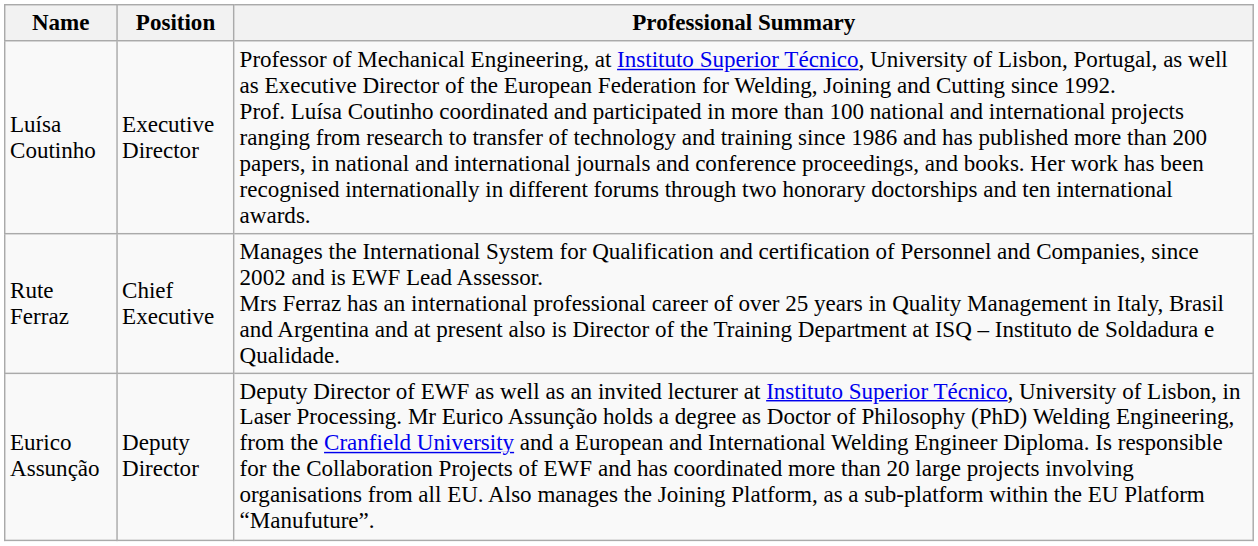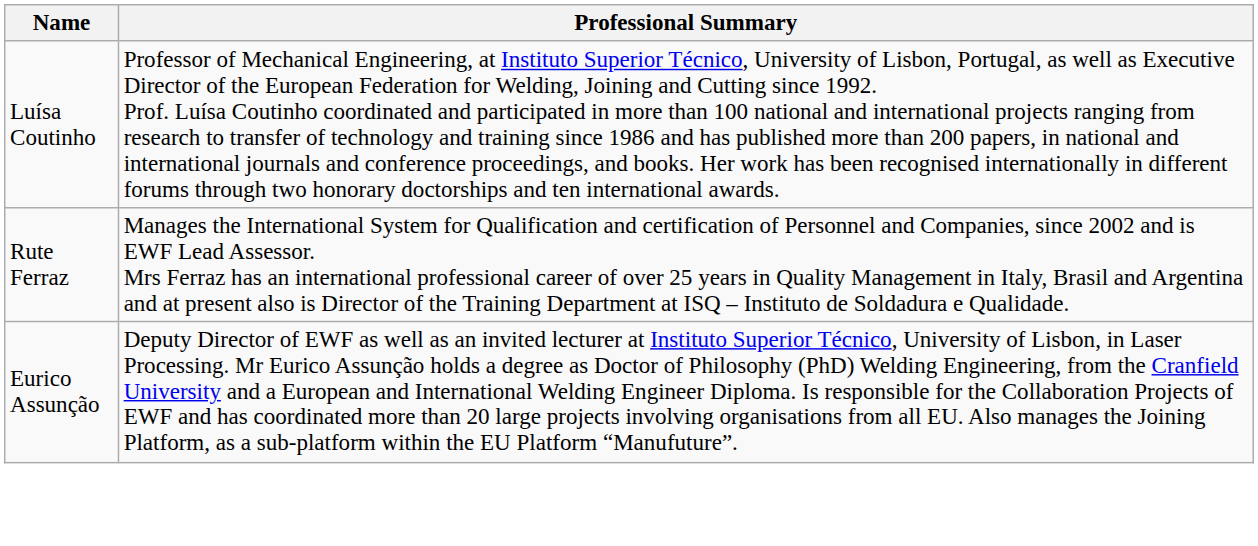 <table class="wikitable">
 <tr>
 <th>Name</th>
-<th>Position</th>
 <th>Professional Summary</th>
 </tr>
 <tr>
 <td>Luísa Coutinho</td>
-<td>Executive Director</td>
 <td>Professor of Mechanical Engineering, at <a href='#'>Instituto Superior Técnico</a>, University of Lisbon, Portugal, as well as Executive Director of the European Federation for Welding, Joining and Cutting since 1992.<br>Prof. Luísa Coutinho coordinated and participated in more than 100 national and international projects ranging from research to transfer of technology and training since 1986 and has published more than 200 papers, in national and international journals and conference proceedings, and books. Her work has been recognised internationally in different forums through two honorary doctorships and ten international awards.</td>
 </tr>
 <tr>
 <td>Rute  Ferraz</td>
-<td>Chief Executive</td>
 <td>Manages the International System for Qualification and certification of Personnel and Companies, since 2002 and is EWF Lead Assessor.<br>Mrs Ferraz has an international professional career of over 25 years in Quality Management in Italy, Brasil and Argentina and at present also is Director of the Training Department at ISQ – Instituto de Soldadura e Qualidade.</td>
 </tr>
 <tr>
 <td>Eurico Assunção</td>
-<td>Deputy Director</td>
 <td>Deputy Director of EWF as well as an invited lecturer at <a href='#'>Instituto Superior Técnico</a>, University of Lisbon, in Laser Processing. Mr Eurico Assunção holds a degree as Doctor of Philosophy (PhD) Welding Engineering, from the <a href='#'>Cranfield University</a> and a European and International Welding Engineer Diploma. Is responsible for the Collaboration Projects of EWF and has coordinated more than 20 large projects involving organisations from all EU. Also manages the Joining Platform, as a sub-platform within the EU Platform “Manufuture”.</td>
 </tr>
 </table>
